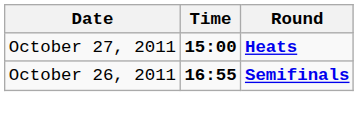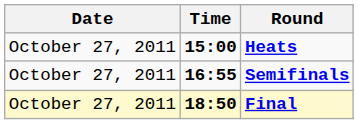 <table class="wikitable">
 <tr>
 <th>Date</th>
 <th>Time</th>
 <th>Round</th>
 </tr>
 <tr>
 <td>October 27, 2011</td>
 <td><strong>15:00</strong></td>
 <td><strong><a href='#'>Heats</a></strong></td>
 </tr>
 <tr>
-<td>October 26, 2011</td>
+<td>October 27, 2011</td>
 <td><strong>16:55</strong></td>
 <td><strong><a href='#'>Semifinals</a></strong></td>
 </tr>
+<tr style=background:lemonchiffon>
+<td>October 27, 2011</td>
+<td><strong>18:50</strong></td>
+<td><strong><a href='#'>Final</a></strong></td>
+</tr>
 </table>
